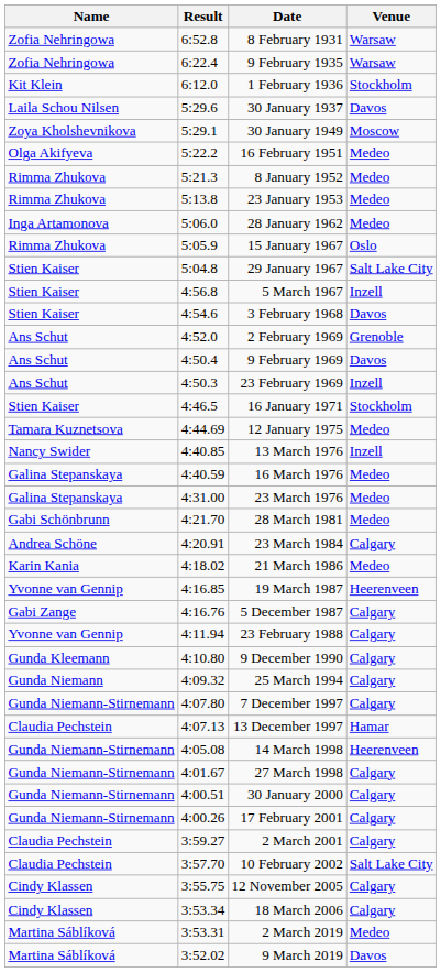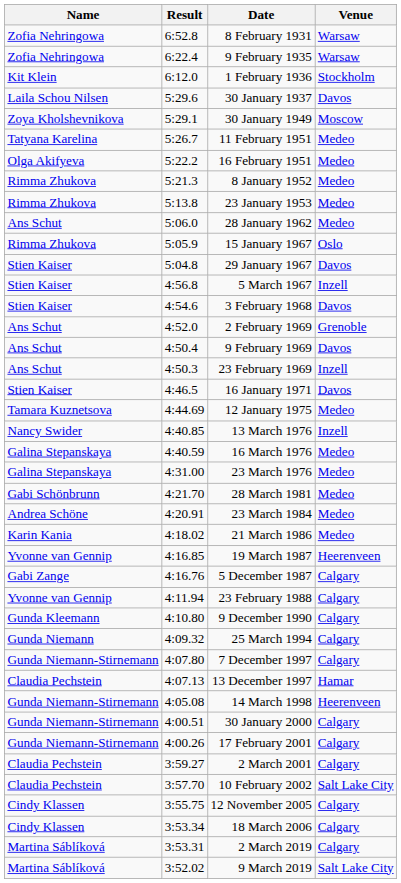 <table class="wikitable">
 <tr align="left">
 <th>Name</th>
 <th>Result</th>
 <th>Date</th>
 <th>Venue</th>
 </tr>
 <tr>
 <td> <a href='#'>Zofia Nehringowa</a></td>
 <td>6:52.8</td>
 <td align="right">8 February 1931</td>
 <td><a href='#'>Warsaw</a></td>
 </tr>
 <tr>
 <td> <a href='#'>Zofia Nehringowa</a></td>
 <td>6:22.4</td>
 <td align="right">9 February 1935</td>
 <td><a href='#'>Warsaw</a></td>
 </tr>
 <tr>
 <td> <a href='#'>Kit Klein</a></td>
 <td>6:12.0</td>
 <td align="right">1 February 1936</td>
 <td><a href='#'>Stockholm</a></td>
 </tr>
 <tr>
 <td> <a href='#'>Laila Schou Nilsen</a></td>
 <td>5:29.6</td>
 <td align="right">30 January 1937</td>
 <td><a href='#'>Davos</a></td>
 </tr>
 <tr>
 <td> <a href='#'>Zoya Kholshevnikova</a></td>
 <td>5:29.1</td>
 <td align="right">30 January 1949</td>
 <td><a href='#'>Moscow</a></td>
 </tr>
 <tr>
+<td> <a href='#'>Tatyana Karelina</a></td>
+<td>5:26.7</td>
+<td align="right">11 February 1951</td>
+<td><a href='#'>Medeo</a></td>
+</tr>
+<tr>
 <td> <a href='#'>Olga Akifyeva</a></td>
 <td>5:22.2</td>
 <td align="right">16 February 1951</td>
 <td><a href='#'>Medeo</a></td>
 </tr>
 <tr>
 <td> <a href='#'>Rimma Zhukova</a></td>
 <td>5:21.3</td>
 <td align="right">8 January 1952</td>
 <td><a href='#'>Medeo</a></td>
 </tr>
 <tr>
 <td> <a href='#'>Rimma Zhukova</a></td>
 <td>5:13.8</td>
 <td align="right">23 January 1953</td>
 <td><a href='#'>Medeo</a></td>
 </tr>
 <tr>
-<td> <a href='#'>Inga Artamonova</a></td>
+<td> <a href='#'>Ans Schut</a></td>
 <td>5:06.0</td>
 <td align="right">28 January 1962</td>
 <td><a href='#'>Medeo</a></td>
 </tr>
 <tr>
 <td> <a href='#'>Rimma Zhukova</a></td>
 <td>5:05.9</td>
 <td align="right">15 January 1967</td>
 <td><a href='#'>Oslo</a></td>
 </tr>
 <tr>
 <td> <a href='#'>Stien Kaiser</a></td>
 <td>5:04.8</td>
 <td align="right">29 January 1967</td>
-<td><a href='#'>Salt Lake City</a></td>
+<td><a href='#'>Davos</a></td>
 </tr>
 <tr>
 <td> <a href='#'>Stien Kaiser</a></td>
 <td>4:56.8</td>
 <td align="right">5 March 1967</td>
 <td><a href='#'>Inzell</a></td>
 </tr>
 <tr>
 <td> <a href='#'>Stien Kaiser</a></td>
 <td>4:54.6</td>
 <td align="right">3 February 1968</td>
 <td><a href='#'>Davos</a></td>
 </tr>
 <tr>
 <td> <a href='#'>Ans Schut</a></td>
 <td>4:52.0</td>
 <td align="right">2 February 1969</td>
 <td><a href='#'>Grenoble</a></td>
 </tr>
 <tr>
 <td> <a href='#'>Ans Schut</a></td>
 <td>4:50.4</td>
 <td align="right">9 February 1969</td>
 <td><a href='#'>Davos</a></td>
 </tr>
 <tr>
 <td> <a href='#'>Ans Schut</a></td>
 <td>4:50.3</td>
 <td align="right">23 February 1969</td>
 <td><a href='#'>Inzell</a></td>
 </tr>
 <tr>
 <td> <a href='#'>Stien Kaiser</a></td>
 <td>4:46.5</td>
 <td align="right">16 January 1971</td>
-<td><a href='#'>Stockholm</a></td>
+<td><a href='#'>Davos</a></td>
 </tr>
 <tr>
 <td> <a href='#'>Tamara Kuznetsova</a></td>
 <td>4:44.69</td>
 <td align="right">12 January 1975</td>
 <td><a href='#'>Medeo</a></td>
 </tr>
 <tr>
 <td> <a href='#'>Nancy Swider</a></td>
 <td>4:40.85</td>
 <td align="right">13 March 1976</td>
 <td><a href='#'>Inzell</a></td>
 </tr>
 <tr>
 <td> <a href='#'>Galina Stepanskaya</a></td>
 <td>4:40.59</td>
 <td align="right">16 March 1976</td>
 <td><a href='#'>Medeo</a></td>
 </tr>
 <tr>
 <td> <a href='#'>Galina Stepanskaya</a></td>
 <td>4:31.00</td>
 <td align="right">23 March 1976</td>
 <td><a href='#'>Medeo</a></td>
 </tr>
 <tr>
 <td> <a href='#'>Gabi Schönbrunn</a></td>
 <td>4:21.70</td>
 <td align="right">28 March 1981</td>
 <td><a href='#'>Medeo</a></td>
 </tr>
 <tr>
 <td> <a href='#'>Andrea Schöne</a></td>
 <td>4:20.91</td>
 <td align="right">23 March 1984</td>
-<td><a href='#'>Calgary</a></td>
+<td><a href='#'>Medeo</a></td>
 </tr>
 <tr>
 <td> <a href='#'>Karin Kania</a></td>
 <td>4:18.02</td>
 <td align="right">21 March 1986</td>
 <td><a href='#'>Medeo</a></td>
 </tr>
 <tr>
 <td> <a href='#'>Yvonne van Gennip</a></td>
 <td>4:16.85</td>
 <td align="right">19 March 1987</td>
 <td><a href='#'>Heerenveen</a></td>
 </tr>
 <tr>
 <td> <a href='#'>Gabi Zange</a></td>
 <td>4:16.76</td>
 <td align="right">5 December 1987</td>
 <td><a href='#'>Calgary</a></td>
 </tr>
 <tr>
 <td> <a href='#'>Yvonne van Gennip</a></td>
 <td>4:11.94</td>
 <td align="right">23 February 1988</td>
 <td><a href='#'>Calgary</a></td>
 </tr>
 <tr>
 <td> <a href='#'>Gunda Kleemann</a></td>
 <td>4:10.80</td>
 <td align="right">9 December 1990</td>
 <td><a href='#'>Calgary</a></td>
 </tr>
 <tr>
 <td> <a href='#'>Gunda Niemann</a></td>
 <td>4:09.32</td>
 <td align="right">25 March 1994</td>
 <td><a href='#'>Calgary</a></td>
 </tr>
 <tr>
 <td> <a href='#'>Gunda Niemann-Stirnemann</a></td>
 <td>4:07.80</td>
 <td align="right">7 December 1997</td>
 <td><a href='#'>Calgary</a></td>
 </tr>
 <tr>
 <td> <a href='#'>Claudia Pechstein</a></td>
 <td>4:07.13</td>
 <td align="right">13 December 1997</td>
 <td><a href='#'>Hamar</a></td>
 </tr>
 <tr>
 <td> <a href='#'>Gunda Niemann-Stirnemann</a></td>
 <td>4:05.08</td>
 <td align="right">14 March 1998</td>
 <td><a href='#'>Heerenveen</a></td>
 </tr>
 <tr>
 <td> <a href='#'>Gunda Niemann-Stirnemann</a></td>
-<td>4:01.67</td>
-<td align="right">27 March 1998</td>
-<td><a href='#'>Calgary</a></td>
-</tr>
-<tr>
-<td> <a href='#'>Gunda Niemann-Stirnemann</a></td>
 <td>4:00.51</td>
 <td align="right">30 January 2000</td>
 <td><a href='#'>Calgary</a></td>
 </tr>
 <tr>
 <td> <a href='#'>Gunda Niemann-Stirnemann</a></td>
 <td>4:00.26</td>
 <td align="right">17 February 2001</td>
 <td><a href='#'>Calgary</a></td>
 </tr>
 <tr>
 <td> <a href='#'>Claudia Pechstein</a></td>
 <td>3:59.27</td>
 <td align="right">2 March 2001</td>
 <td><a href='#'>Calgary</a></td>
 </tr>
 <tr>
 <td> <a href='#'>Claudia Pechstein</a></td>
 <td>3:57.70</td>
 <td align="right">10 February 2002</td>
 <td><a href='#'>Salt Lake City</a></td>
 </tr>
 <tr>
 <td> <a href='#'>Cindy Klassen</a></td>
 <td>3:55.75</td>
 <td align="right">12 November 2005</td>
 <td><a href='#'>Calgary</a></td>
 </tr>
 <tr>
 <td> <a href='#'>Cindy Klassen</a></td>
 <td>3:53.34</td>
 <td align="right">18 March 2006</td>
 <td><a href='#'>Calgary</a></td>
 </tr>
 <tr>
 <td> <a href='#'>Martina Sáblíková</a></td>
 <td>3:53.31 </td>
 <td align="right">2 March 2019</td>
-<td><a href='#'>Medeo</a></td>
+<td><a href='#'>Calgary</a></td>
 </tr>
 <tr>
 <td> <a href='#'>Martina Sáblíková</a></td>
 <td>3:52.02</td>
 <td align="right">9 March 2019</td>
-<td><a href='#'>Davos</a></td>
+<td><a href='#'>Salt Lake City</a></td>
 </tr>
 </table>
